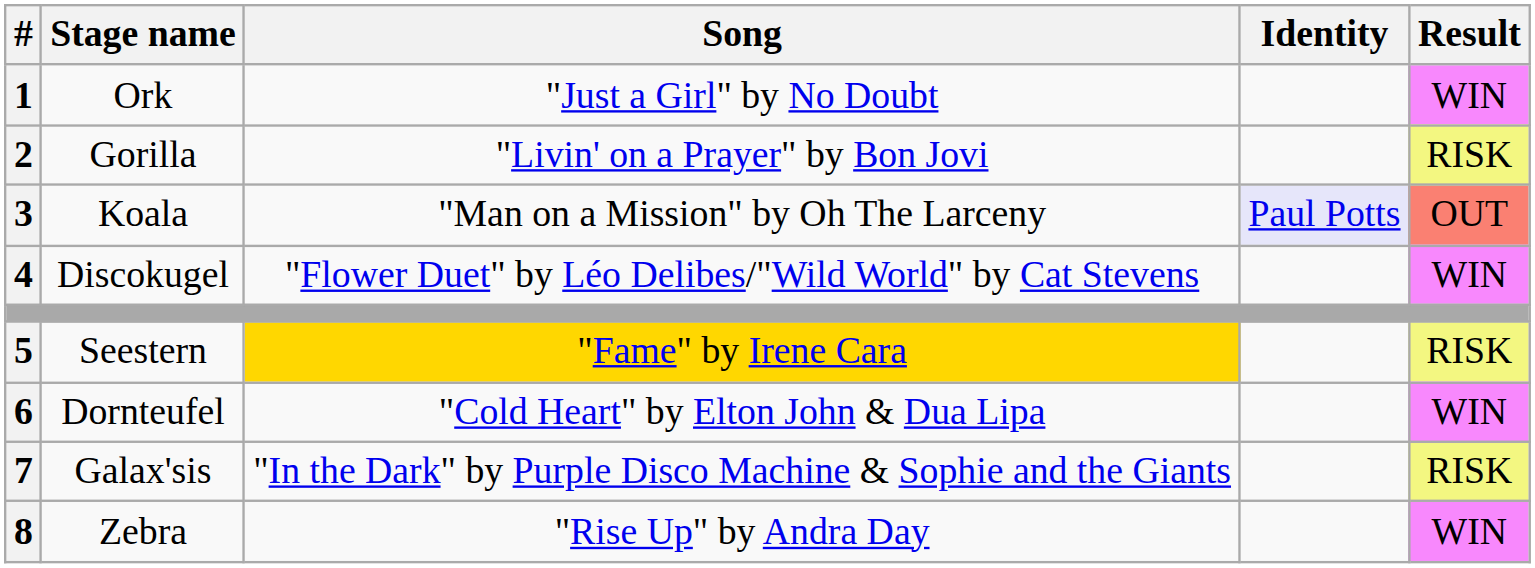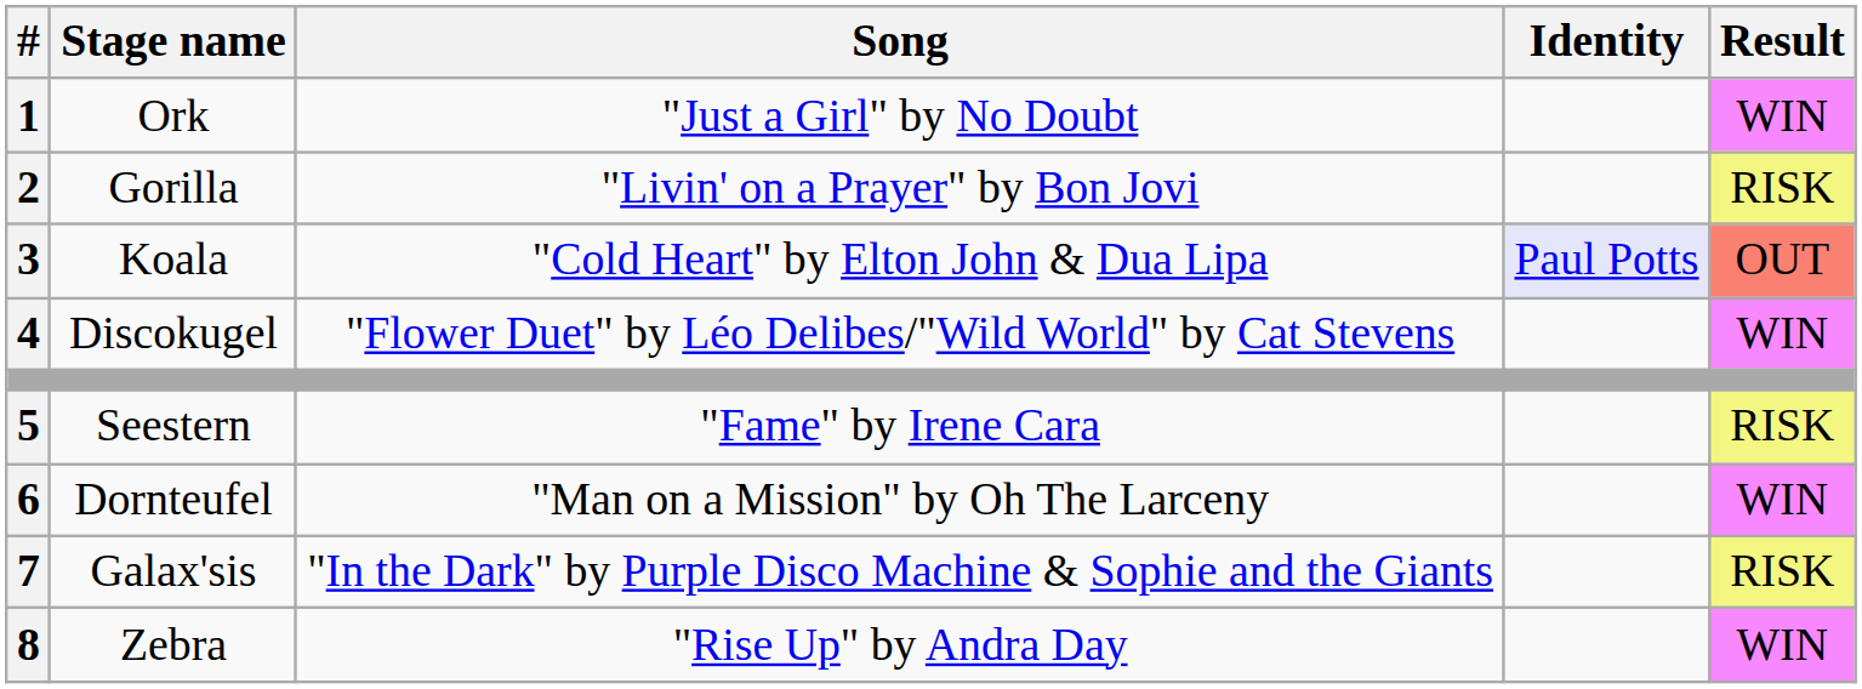 <table class="wikitable plainrowheaders" style="text-align: center;">
 <tr>
 <th>#</th>
 <th>Stage name</th>
 <th>Song</th>
 <th>Identity</th>
 <th>Result</th>
 </tr>
 <tr>
 <th>1</th>
 <td>Ork</td>
 <td>"<a href='#'>Just a Girl</a>" by <a href='#'>No Doubt</a></td>
 <td></td>
 <td bgcolor="F888FD">WIN</td>
 </tr>
 <tr>
 <th>2</th>
 <td>Gorilla</td>
 <td>"<a href='#'>Livin' on a Prayer</a>" by <a href='#'>Bon Jovi</a></td>
 <td></td>
 <td bgcolor="F3F781">RISK</td>
 </tr>
 <tr>
 <th>3</th>
 <td>Koala</td>
-<td>"Man on a Mission" by Oh The Larceny</td>
+<td>"<a href='#'>Cold Heart</a>" by <a href='#'>Elton John</a> & <a href='#'>Dua Lipa</a></td>
 <td style="background: lavender;"><a href='#'>Paul Potts</a></td>
 <td bgcolor=salmon>OUT</td>
 </tr>
 <tr>
 <th>4</th>
 <td>Discokugel</td>
 <td>"<a href='#'>Flower Duet</a>" by <a href='#'>Léo Delibes</a>/"<a href='#'>Wild World</a>" by <a href='#'>Cat Stevens</a></td>
 <td></td>
 <td bgcolor="F888FD">WIN</td>
 </tr>
 <tr>
 <td colspan="5" style="background:darkgray"></td>
 </tr>
 <tr>
 <th>5</th>
 <td>Seestern</td>
-<td style="background: gold;">"<a href='#'>Fame</a>" by <a href='#'>Irene Cara</a></td>
+<td>"<a href='#'>Fame</a>" by <a href='#'>Irene Cara</a></td>
 <td></td>
 <td bgcolor="F3F781">RISK</td>
 </tr>
 <tr>
 <th>6</th>
 <td>Dornteufel</td>
-<td>"<a href='#'>Cold Heart</a>" by <a href='#'>Elton John</a> & <a href='#'>Dua Lipa</a></td>
+<td>"Man on a Mission" by Oh The Larceny</td>
 <td></td>
 <td bgcolor="F888FD">WIN</td>
 </tr>
 <tr>
 <th>7</th>
 <td>Galax'sis</td>
 <td>"<a href='#'>In the Dark</a>" by <a href='#'>Purple Disco Machine</a> & <a href='#'>Sophie and the Giants</a></td>
 <td></td>
 <td bgcolor="F3F781">RISK</td>
 </tr>
 <tr>
 <th>8</th>
 <td>Zebra</td>
 <td>"<a href='#'>Rise Up</a>" by <a href='#'>Andra Day</a></td>
 <td></td>
 <td bgcolor="F888FD">WIN</td>
 </tr>
 </table>
